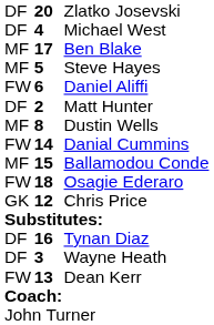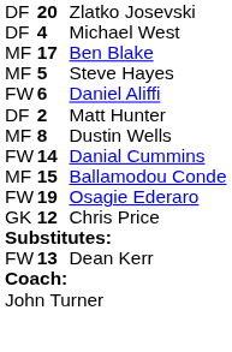 <table cellspacing="0" cellpadding="0" style="font-size:90%;margin:auto">
 <tr>
 <th width=25></th>
 <th width=25></th>
 </tr>
 <tr>
 <td>DF</td>
 <td><strong>20</strong></td>
 <td> Zlatko Josevski</td>
 </tr>
 <tr>
 <td>DF</td>
 <td><strong>4</strong></td>
 <td> Michael West</td>
 </tr>
 <tr>
 <td>MF</td>
 <td><strong>17</strong></td>
 <td> <a href='#'>Ben Blake</a></td>
 </tr>
 <tr>
 <td>MF</td>
 <td><strong>5</strong></td>
 <td> Steve Hayes</td>
 </tr>
 <tr>
 <td>FW</td>
 <td><strong>6</strong></td>
 <td> <a href='#'>Daniel Aliffi</a></td>
 </tr>
 <tr>
 <td>DF</td>
 <td><strong>2</strong></td>
 <td> Matt Hunter</td>
 <td></td>
 <td></td>
 </tr>
 <tr>
 <td>MF</td>
 <td><strong>8</strong></td>
 <td> Dustin Wells</td>
 </tr>
 <tr>
 <td>FW</td>
 <td><strong>14</strong></td>
 <td> <a href='#'>Danial Cummins</a></td>
 </tr>
 <tr>
 <td>MF</td>
 <td><strong>15</strong></td>
 <td> <a href='#'>Ballamodou Conde</a></td>
 </tr>
 <tr>
 <td>FW</td>
-<td><strong>18</strong></td>
+<td><strong>19</strong></td>
 <td> <a href='#'>Osagie Ederaro</a></td>
 <td></td>
 <td></td>
 </tr>
 <tr>
 <td>GK</td>
 <td><strong>12</strong></td>
 <td> Chris Price</td>
 <td></td>
 <td></td>
 </tr>
 <tr>
 <td colspan=4><strong>Substitutes:</strong></td>
 </tr>
 <tr>
-<td>DF</td>
-<td><strong>16</strong></td>
-<td> <a href='#'>Tynan Diaz</a></td>
-<td></td>
-<td></td>
-</tr>
-<tr>
-<td>DF</td>
-<td><strong>3</strong></td>
-<td> Wayne Heath</td>
-<td></td>
-<td></td>
-</tr>
-<tr>
 <td>FW</td>
 <td><strong>13</strong></td>
 <td> Dean Kerr</td>
 <td></td>
 <td></td>
 </tr>
 <tr>
 <td colspan=4><strong>Coach:</strong></td>
 </tr>
 <tr>
 <td colspan=4> John Turner</td>
 </tr>
 </table>
